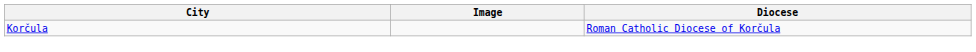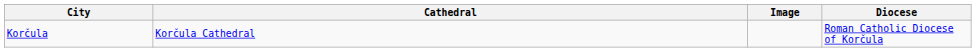 <table class="wikitable" width=65%>
 <tr>
 <th width = 10%>City</th>
+<th width = 40%>Cathedral</th>
 <th width = 5%>Image</th>
 <th width = 10%>Diocese</th>
 </tr>
 <tr>
 <td><a href='#'>Korčula</a></td>
+<td><a href='#'>Korčula Cathedral</a></td>
 <td></td>
 <td><a href='#'>Roman Catholic Diocese of Korčula</a></td>
 </tr>
 </table>
